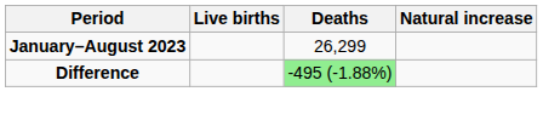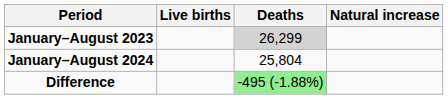 <table class="wikitable" style="text-align:center;">
 <tr>
 <th>Period</th>
 <th>Live births</th>
 <th>Deaths</th>
 <th>Natural increase</th>
 </tr>
 <tr>
 <td><strong>January–August 2023</strong></td>
 <td></td>
-<td>26,299</td>
+<td style="background: lightgrey;">26,299</td>
+<td></td>
+</tr>
+<tr>
+<td><strong>January–August 2024</strong></td>
+<td></td>
+<td>25,804</td>
 <td></td>
 </tr>
 <tr>
 <td><strong>Difference</strong></td>
 <td></td>
 <td style="background: lightgreen;"> -495 (-1.88%)</td>
 <td></td>
 </tr>
 </table>
